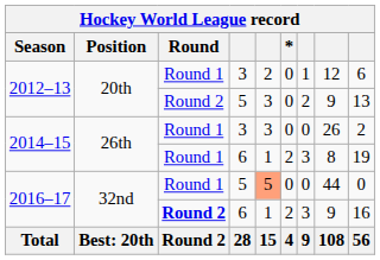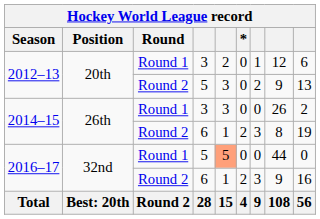 <table class="wikitable" style="text-align: center;">
 <tr>
 <th colspan=9><a href='#'>Hockey World League</a> record</th>
 </tr>
 <tr>
 <th>Season</th>
 <th>Position</th>
 <th>Round</th>
 <th></th>
 <th></th>
 <th>*</th>
 <th></th>
 <th></th>
 <th></th>
 </tr>
 <tr>
 <td rowspan=2><a href='#'>2012–13</a></td>
 <td rowspan=2>20th</td>
 <td><a href='#'>Round 1</a></td>
 <td>3</td>
 <td>2</td>
 <td>0</td>
 <td>1</td>
 <td>12</td>
 <td>6</td>
 </tr>
 <tr>
 <td><a href='#'>Round 2</a></td>
 <td>5</td>
 <td>3</td>
 <td>0</td>
 <td>2</td>
 <td>9</td>
 <td>13</td>
 </tr>
 <tr>
 <td rowspan=2><a href='#'>2014–15</a></td>
 <td rowspan=2>26th</td>
 <td><a href='#'>Round 1</a></td>
 <td>3</td>
 <td>3</td>
 <td>0</td>
 <td>0</td>
 <td>26</td>
 <td>2</td>
 </tr>
 <tr>
-<td><a href='#'>Round 1</a></td>
+<td><a href='#'>Round 2</a></td>
 <td>6</td>
 <td>1</td>
 <td>2</td>
 <td>3</td>
 <td>8</td>
 <td>19</td>
 </tr>
 <tr>
 <td rowspan=2><a href='#'>2016–17</a></td>
 <td rowspan=2>32nd</td>
 <td><a href='#'>Round 1</a></td>
 <td>5</td>
 <td style="background: lightsalmon;">5</td>
 <td>0</td>
 <td>0</td>
 <td>44</td>
 <td>0</td>
 </tr>
 <tr>
-<td><strong><a href='#'>Round 2</a></strong></td>
+<td><a href='#'>Round 2</a></td>
 <td>6</td>
 <td>1</td>
 <td>2</td>
 <td>3</td>
 <td>9</td>
 <td>16</td>
 </tr>
 <tr>
 <th>Total</th>
 <th>Best: 20th</th>
 <th>Round 2</th>
 <th>28</th>
 <th>15</th>
 <th>4</th>
 <th>9</th>
 <th>108</th>
 <th>56</th>
 </tr>
 </table>
